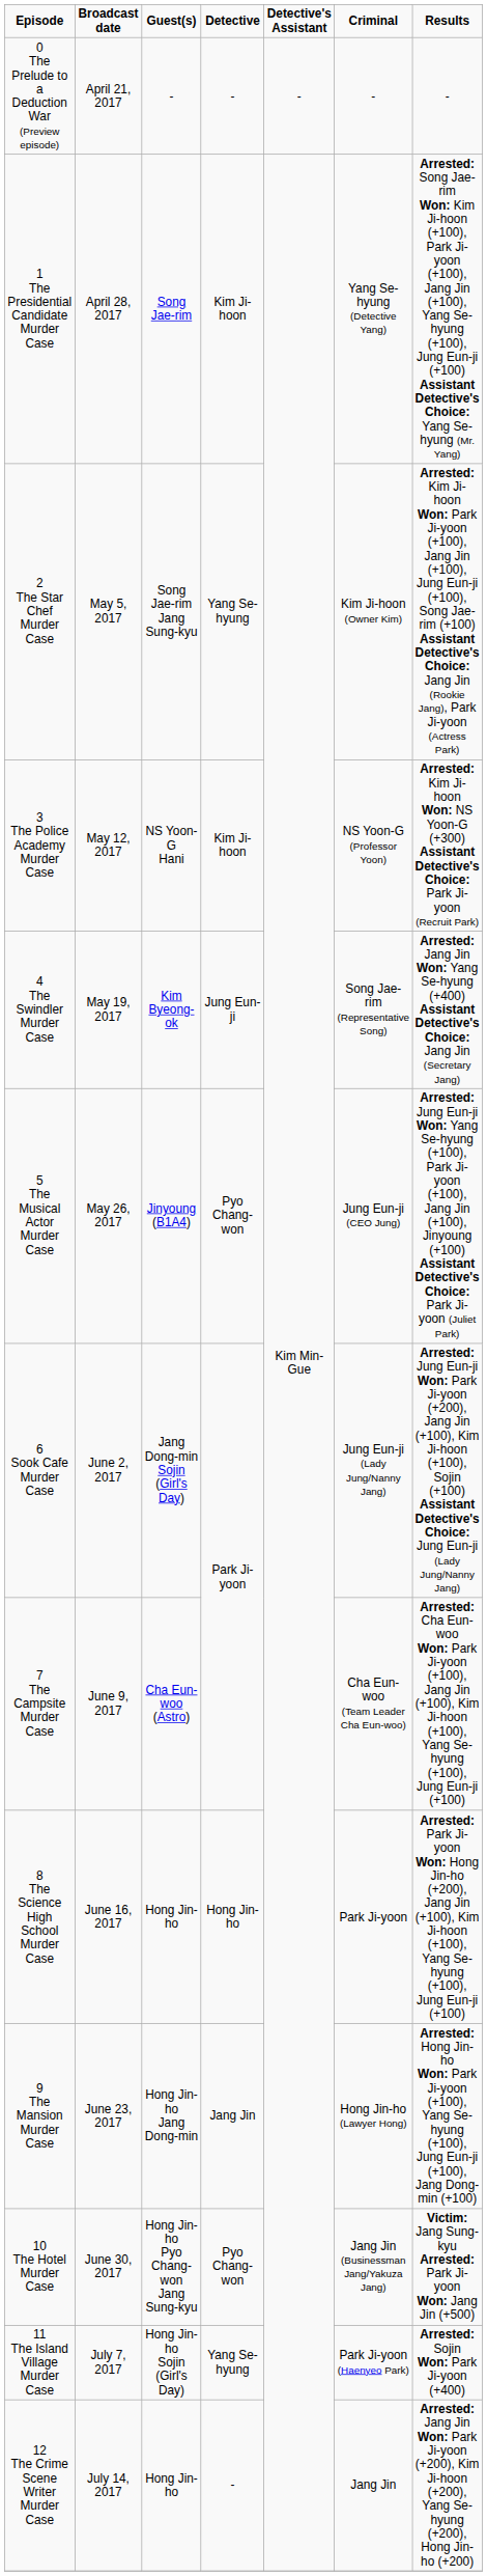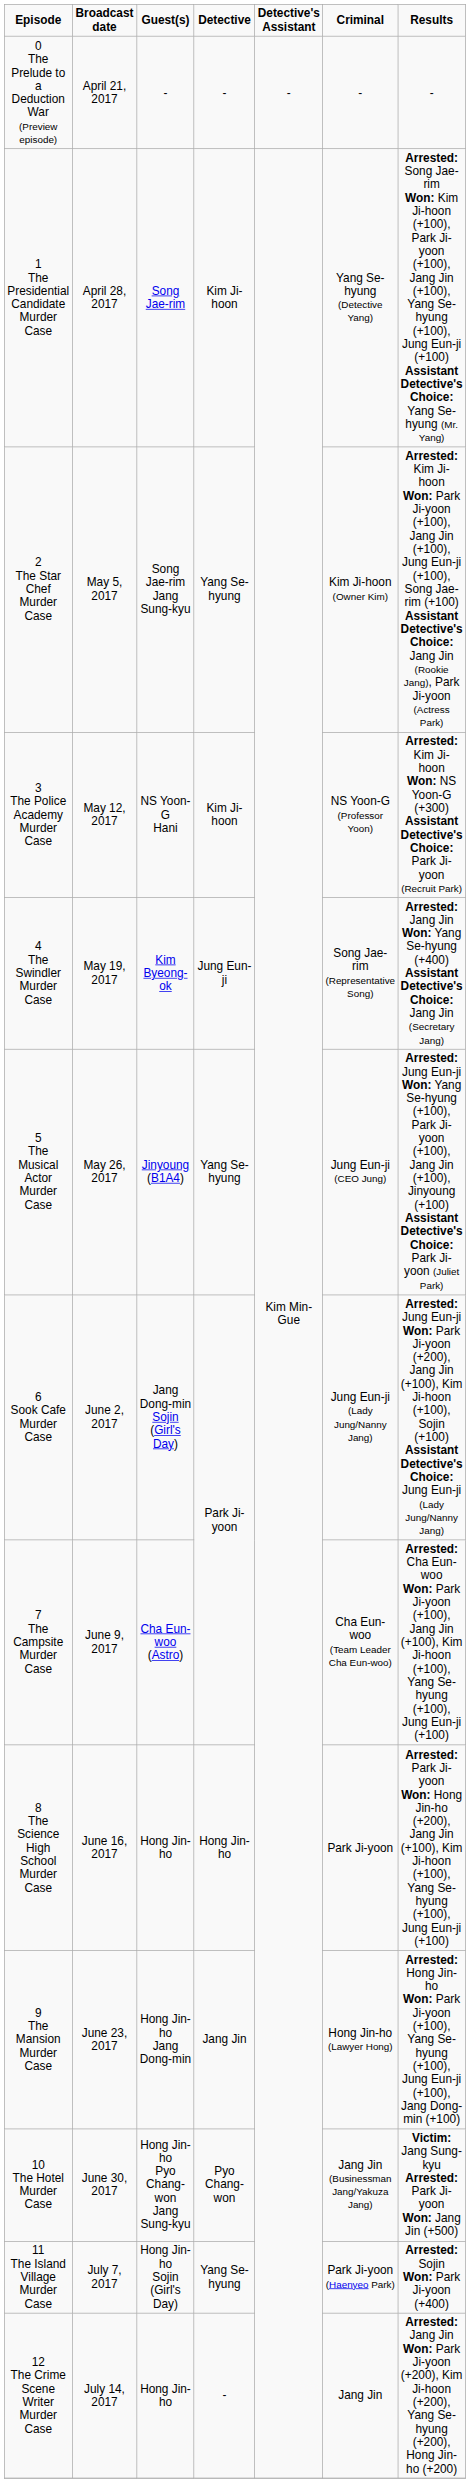 <table class=wikitable width=100% style=text-align:center>
 <tr>
 <td width='15%'><strong>Episode</strong></td>
 <td width='15%'><strong>Broadcast date</strong></td>
 <td width='15%'><strong>Guest(s)</strong></td>
 <td width='15%'><strong>Detective</strong></td>
 <td width='15%'><strong>Detective's Assistant</strong></td>
 <td width='15%'><strong>Criminal</strong></td>
 <td width='40%'><strong>Results</strong></td>
 </tr>
 <tr>
 <td>0 <br> The Prelude to a<br>Deduction War <br> <small>(Preview episode)</small></td>
 <td>April 21, 2017</td>
 <td>-</td>
 <td>-</td>
 <td>-</td>
 <td>-</td>
 <td>-</td>
 </tr>
 <tr>
 <td>1 <br>The Presidential Candidate Murder Case</td>
 <td>April 28, 2017</td>
 <td><a href='#'>Song Jae-rim</a></td>
 <td>Kim Ji-hoon</td>
 <td rowspan=12>Kim Min-Gue</td>
 <td> Yang Se-hyung<br><small>(Detective Yang)</small></td>
 <td> <strong>Arrested:</strong> Song Jae-rim <br> <strong>Won:</strong> Kim Ji-hoon (+100), Park Ji-yoon (+100), Jang Jin (+100), Yang Se-hyung (+100), Jung Eun-ji (+100) <br> <strong>Assistant Detective's Choice:</strong> Yang Se-hyung <small>(Mr. Yang)</small></td>
 </tr>
 <tr>
 <td>2 <br>The Star Chef Murder Case</td>
 <td>May 5, 2017</td>
 <td>Song Jae-rim<br>Jang Sung-kyu</td>
 <td>Yang Se-hyung</td>
 <td> Kim Ji-hoon<br><small>(Owner Kim)</small></td>
 <td> <strong>Arrested:</strong> Kim Ji-hoon <br> <strong>Won:</strong> Park Ji-yoon (+100), Jang Jin (+100), Jung Eun-ji (+100), Song Jae-rim (+100) <br> <strong>Assistant Detective's Choice:</strong> Jang Jin <small>(Rookie Jang)</small>, Park Ji-yoon <small>(Actress Park)</small></td>
 </tr>
 <tr>
 <td>3 <br>The Police Academy Murder Case</td>
 <td>May 12, 2017</td>
 <td>NS Yoon-G<br>Hani</td>
 <td>Kim Ji-hoon</td>
 <td> NS Yoon-G<br><small>(Professor Yoon)</small></td>
 <td> <strong>Arrested:</strong> Kim Ji-hoon <br> <strong>Won:</strong> NS Yoon-G (+300) <br> <strong>Assistant Detective's Choice:</strong> Park Ji-yoon <small>(Recruit Park)</small></td>
 </tr>
 <tr>
 <td>4 <br>The Swindler Murder Case</td>
 <td>May 19, 2017</td>
 <td><a href='#'>Kim Byeong-ok</a></td>
 <td>Jung Eun-ji</td>
 <td> Song Jae-rim<br><small>(Representative Song)</small></td>
 <td> <strong>Arrested:</strong> Jang Jin <br> <strong>Won:</strong> Yang Se-hyung (+400) <br> <strong>Assistant Detective's Choice:</strong> Jang Jin <small>(Secretary Jang)</small></td>
 </tr>
 <tr>
 <td>5 <br>The Musical Actor Murder Case</td>
 <td>May 26, 2017</td>
 <td><a href='#'>Jinyoung</a> (<a href='#'>B1A4</a>)</td>
-<td>Pyo Chang-won</td>
+<td>Yang Se-hyung</td>
 <td> Jung Eun-ji<br><small>(CEO Jung)</small></td>
 <td> <strong>Arrested:</strong> Jung Eun-ji <br> <strong>Won:</strong> Yang Se-hyung (+100), Park Ji-yoon (+100), Jang Jin (+100), Jinyoung (+100) <br> <strong>Assistant Detective's Choice:</strong> Park Ji-yoon <small>(Juliet Park)</small></td>
 </tr>
 <tr>
 <td>6 <br>Sook Cafe Murder Case</td>
 <td>June 2, 2017</td>
 <td>Jang Dong-min<br><a href='#'>Sojin</a> (<a href='#'>Girl's Day</a>)</td>
 <td rowspan=2>Park Ji-yoon</td>
 <td> Jung Eun-ji<br><small>(Lady Jung/Nanny Jang)</small> </td>
 <td> <strong>Arrested:</strong> Jung Eun-ji <br> <strong>Won:</strong> Park Ji-yoon (+200), Jang Jin (+100), Kim Ji-hoon (+100), Sojin (+100) <br> <strong>Assistant Detective's Choice:</strong> Jung Eun-ji <small>(Lady Jung/Nanny Jang)</small></td>
 </tr>
 <tr>
 <td>7 <br>The Campsite Murder Case</td>
 <td>June 9, 2017</td>
 <td><a href='#'>Cha Eun-woo</a> (<a href='#'>Astro</a>)</td>
 <td> Cha Eun-woo<br><small>(Team Leader Cha Eun-woo)</small> </td>
 <td> <strong>Arrested:</strong> Cha Eun-woo <br> <strong>Won:</strong> Park Ji-yoon (+100), Jang Jin (+100), Kim Ji-hoon (+100), Yang Se-hyung (+100), Jung Eun-ji (+100)</td>
 </tr>
 <tr>
 <td>8 <br>The Science High School Murder Case</td>
 <td>June 16, 2017</td>
 <td>Hong Jin-ho</td>
 <td>Hong Jin-ho</td>
 <td> Park Ji-yoon</td>
 <td> <strong>Arrested:</strong> Park Ji-yoon <br> <strong>Won:</strong> Hong Jin-ho (+200), Jang Jin (+100), Kim Ji-hoon (+100), Yang Se-hyung (+100), Jung Eun-ji (+100)</td>
 </tr>
 <tr>
 <td>9 <br>The Mansion Murder Case</td>
 <td>June 23, 2017</td>
 <td>Hong Jin-ho<br>Jang Dong-min</td>
 <td>Jang Jin</td>
 <td> Hong Jin-ho<br><small>(Lawyer Hong)</small></td>
 <td> <strong>Arrested:</strong> Hong Jin-ho <br> <strong>Won:</strong> Park Ji-yoon (+100), Yang Se-hyung (+100), Jung Eun-ji (+100), Jang Dong-min (+100)</td>
 </tr>
 <tr>
 <td>10 <br>The Hotel Murder Case</td>
 <td>June 30, 2017</td>
 <td>Hong Jin-ho<br>Pyo Chang-won<br>Jang Sung-kyu</td>
 <td>Pyo Chang-won</td>
 <td> Jang Jin <br><small>(Businessman Jang/Yakuza Jang)</small></td>
 <td> <strong>Victim:</strong> Jang Sung-kyu <br> <strong>Arrested:</strong> Park Ji-yoon <br> <strong>Won:</strong> Jang Jin (+500)</td>
 </tr>
 <tr>
 <td>11 <br>The Island Village Murder Case</td>
 <td>July 7, 2017</td>
 <td>Hong Jin-ho<br>Sojin (Girl's Day)</td>
 <td>Yang Se-hyung</td>
 <td> Park Ji-yoon <br><small>(<a href='#'>Haenyeo</a> Park)</small></td>
 <td> <strong>Arrested:</strong> Sojin <br> <strong>Won:</strong> Park Ji-yoon (+400)</td>
 </tr>
 <tr>
 <td>12 <br>The Crime Scene Writer Murder Case</td>
 <td>July 14, 2017</td>
 <td>Hong Jin-ho</td>
 <td>-</td>
 <td> Jang Jin</td>
 <td> <strong>Arrested:</strong> Jang Jin <br> <strong>Won:</strong> Park Ji-yoon (+200), Kim Ji-hoon (+200), Yang Se-hyung (+200), Hong Jin-ho (+200)</td>
 </tr>
 <tr>
 </tr>
 </table>
